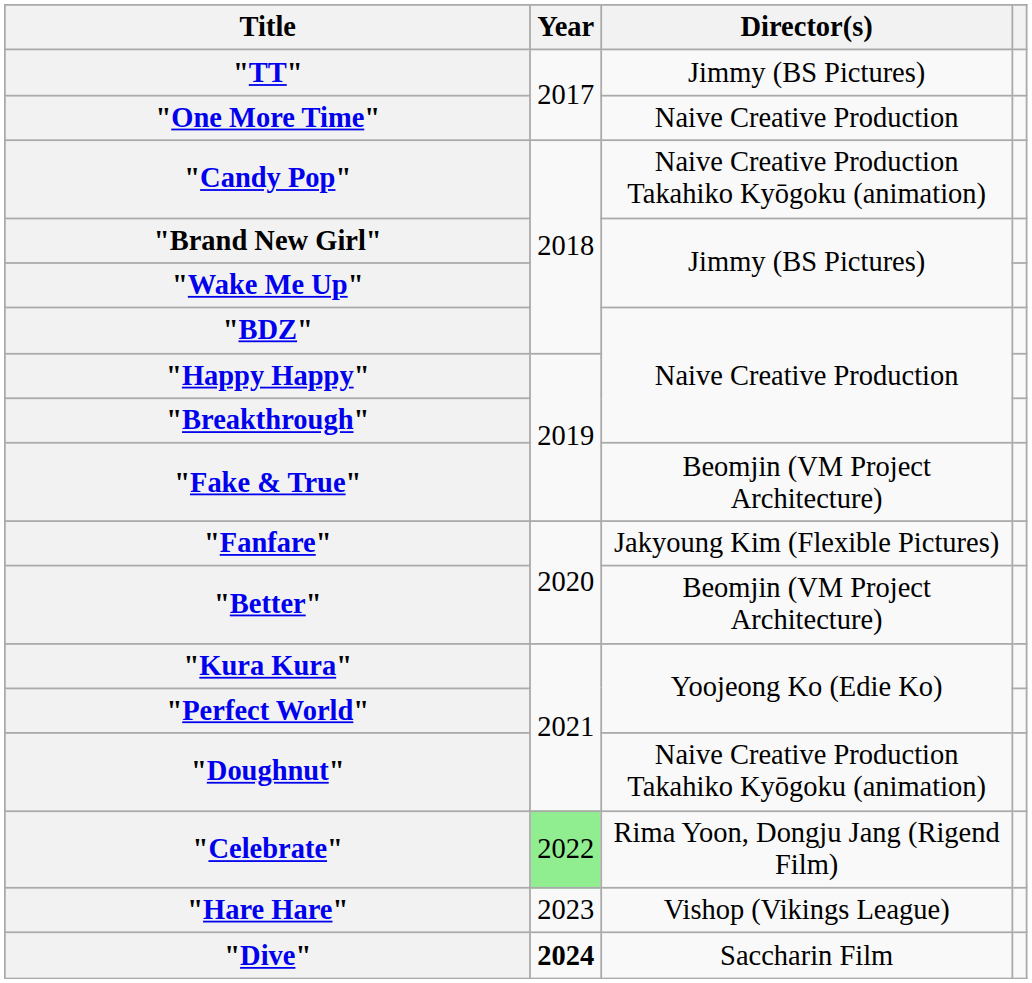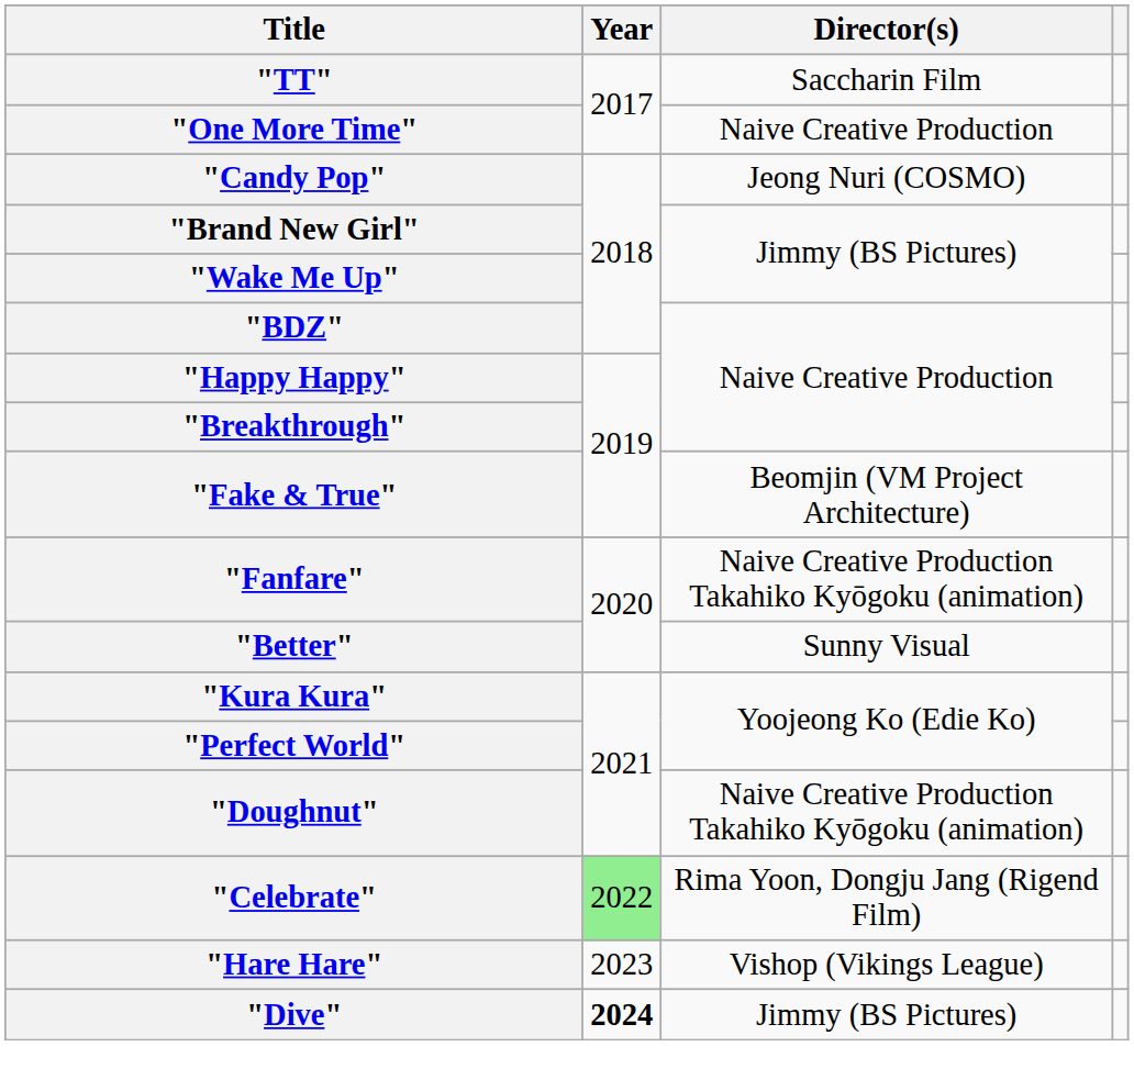 <table class="wikitable plainrowheaders" style="text-align:center;">
 <tr>
 <th style="width:18em;">Title</th>
 <th>Year</th>
 <th style="width:14em;">Director(s)</th>
 <th></th>
 </tr>
 <tr>
 <th scope=row>"<a href='#'>TT</a>"<br></th>
 <td rowspan=2>2017</td>
-<td>Jimmy (BS Pictures)</td>
+<td>Saccharin Film</td>
 <td></td>
 </tr>
 <tr>
 <th scope=row>"<a href='#'>One More Time</a>"</th>
 <td>Naive Creative Production</td>
 <td></td>
 </tr>
 <tr>
 <th scope=row>"<a href='#'>Candy Pop</a>"</th>
 <td rowspan=4>2018</td>
-<td>Naive Creative Production<br>Takahiko Kyōgoku (animation)</td>
+<td>Jeong Nuri (COSMO)</td>
 <td><br></td>
 </tr>
 <tr>
 <th scope=row>"Brand New Girl"</th>
 <td rowspan=2>Jimmy (BS Pictures)</td>
 <td></td>
 </tr>
 <tr>
 <th scope=row>"<a href='#'>Wake Me Up</a>"</th>
 <td></td>
 </tr>
 <tr>
 <th scope=row>"<a href='#'>BDZ</a>"</th>
 <td rowspan=3>Naive Creative Production</td>
 <td></td>
 </tr>
 <tr>
 <th scope=row>"<a href='#'>Happy Happy</a>"</th>
 <td rowspan=3>2019</td>
 <td></td>
 </tr>
 <tr>
 <th scope=row>"<a href='#'>Breakthrough</a>"</th>
 <td></td>
 </tr>
 <tr>
 <th scope=row>"<a href='#'>Fake & True</a>"</th>
 <td>Beomjin (VM Project Architecture)</td>
 <td></td>
 </tr>
 <tr>
 <th scope=row>"<a href='#'>Fanfare</a>"</th>
 <td rowspan=2>2020</td>
-<td>Jakyoung Kim (Flexible Pictures)</td>
+<td>Naive Creative Production<br>Takahiko Kyōgoku (animation)</td>
 <td></td>
 </tr>
 <tr>
 <th scope=row>"<a href='#'>Better</a>"</th>
-<td>Beomjin (VM Project Architecture)</td>
+<td>Sunny Visual</td>
 <td></td>
 </tr>
 <tr>
 <th scope=row>"<a href='#'>Kura Kura</a>"</th>
 <td rowspan=3>2021</td>
 <td rowspan=2>Yoojeong Ko (Edie Ko)</td>
 <td></td>
 </tr>
 <tr>
 <th scope=row>"<a href='#'>Perfect World</a>"</th>
 <td></td>
 </tr>
 <tr>
 <th scope=row>"<a href='#'>Doughnut</a>"</th>
 <td>Naive Creative Production<br>Takahiko Kyōgoku (animation)</td>
 <td></td>
 </tr>
 <tr>
 <th scope=row>"<a href='#'>Celebrate</a>"</th>
 <td style="background: lightgreen;">2022</td>
 <td>Rima Yoon, Dongju Jang (Rigend Film)</td>
 <td></td>
 </tr>
 <tr>
 <th scope=row>"<a href='#'>Hare Hare</a>"</th>
 <td>2023</td>
 <td>Vishop (Vikings League)</td>
 <td></td>
 </tr>
 <tr>
 <th scope=row>"<a href='#'>Dive</a>"</th>
 <td><strong>2024</strong></td>
-<td>Saccharin Film</td>
+<td>Jimmy (BS Pictures)</td>
 <td></td>
 </tr>
 </table>
